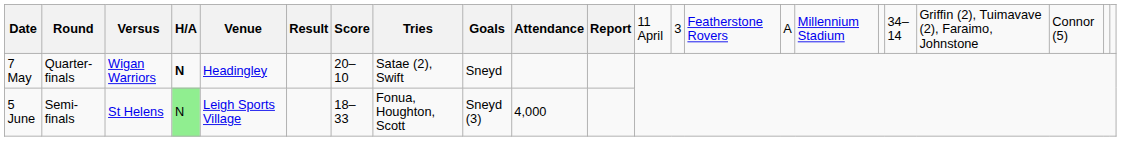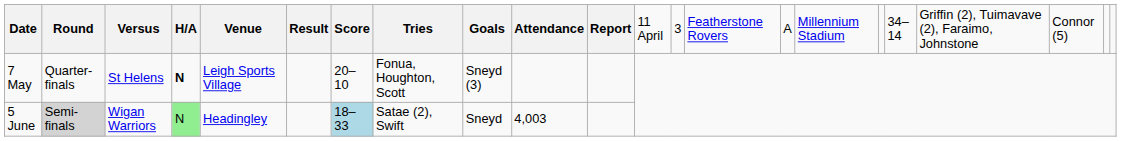 <table class="wikitable defaultleft col2center col4center col7center col10right" style="font-size:90%;">
 <tr>
 <th>Date</th>
 <th>Round</th>
 <th>Versus</th>
 <th>H/A</th>
 <th>Venue</th>
 <th>Result</th>
 <th>Score</th>
 <th>Tries</th>
 <th>Goals</th>
 <th>Attendance</th>
 <th>Report</th>
 <td>11 April</td>
 <td>3</td>
 <td> <a href='#'>Featherstone Rovers</a></td>
 <td>A</td>
 <td><a href='#'>Millennium Stadium</a></td>
 <td></td>
 <td>34–14</td>
 <td>Griffin (2), Tuimavave (2), Faraimo, Johnstone</td>
 <td>Connor (5)</td>
 <td></td>
 <td></td>
 </tr>
 <tr>
 <td>7 May</td>
 <td>Quarter-finals</td>
-<td> <a href='#'>Wigan Warriors</a></td>
+<td> <a href='#'>St Helens</a></td>
 <td><strong>N</strong></td>
-<td><a href='#'>Headingley</a></td>
+<td><a href='#'>Leigh Sports Village</a></td>
 <td></td>
 <td>20–10</td>
-<td>Satae (2), Swift</td>
-<td>Sneyd</td>
+<td>Fonua, Houghton, Scott</td>
+<td>Sneyd (3)</td>
 <td></td>
 <td></td>
 </tr>
 <tr>
 <td>5 June</td>
-<td>Semi-finals</td>
-<td> <a href='#'>St Helens</a></td>
+<td style="background: lightgrey;">Semi-finals</td>
+<td> <a href='#'>Wigan Warriors</a></td>
 <td style="background: lightgreen;">N</td>
-<td><a href='#'>Leigh Sports Village</a></td>
+<td><a href='#'>Headingley</a></td>
 <td></td>
-<td>18–33</td>
-<td>Fonua, Houghton, Scott</td>
-<td>Sneyd (3)</td>
-<td>4,000</td>
+<td style="background: lightblue;">18–33</td>
+<td>Satae (2), Swift</td>
+<td>Sneyd</td>
+<td>4,003</td>
 <td></td>
 </tr>
 </table>
